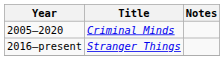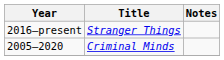 <table class = "wikitable">
 <tr>
 <th>Year</th>
 <th>Title</th>
 <th>Notes</th>
 </tr>
 <tr>
+<td>2016–present</td>
+<td><em><a href='#'>Stranger Things</a></em></td>
+<td></td>
+</tr>
+<tr>
 <td>2005–2020</td>
 <td><em><a href='#'>Criminal Minds</a></em></td>
 <td></td>
 </tr>
 <tr>
-<td>2016–present</td>
-<td><em><a href='#'>Stranger Things</a></em></td>
-<td></td>
-</tr>
-<tr>
 </tr>
 </table>
